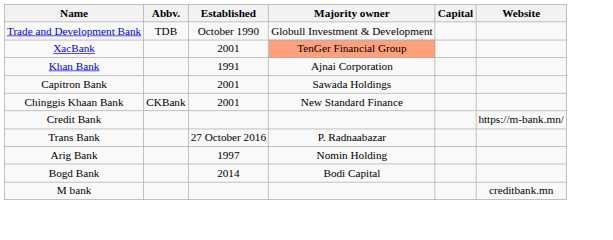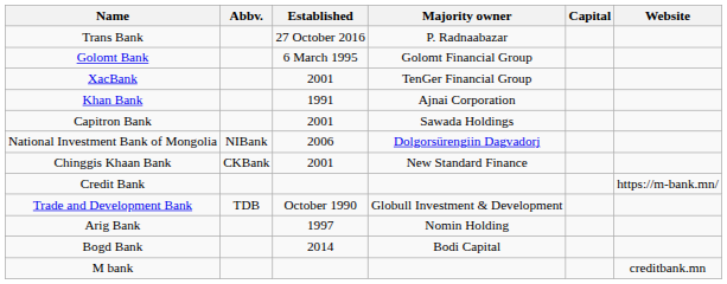 <table class="wikitable sortable" style="text-align:center">
 <tr>
 <th>Name</th>
 <th>Abbv.</th>
 <th>Established</th>
 <th>Majority owner</th>
 <th>Capital</th>
 <th>Website</th>
 </tr>
 <tr>
-<td><a href='#'>Trade and Development Bank</a></td>
-<td>TDB</td>
-<td>October 1990</td>
-<td>Globull Investment & Development</td>
+<td>Trans Bank</td>
+<td></td>
+<td>27 October 2016</td>
+<td>P. Radnaabazar</td>
+<td></td>
+<td></td>
+</tr>
+<tr>
+<td><a href='#'>Golomt Bank</a></td>
+<td></td>
+<td>6 March 1995</td>
+<td>Golomt Financial Group</td>
 <td></td>
 <td></td>
 </tr>
 <tr>
 <td><a href='#'>XacBank</a></td>
 <td></td>
 <td>2001</td>
-<td style="background: lightsalmon;">TenGer Financial Group</td>
+<td>TenGer Financial Group</td>
 <td></td>
 <td></td>
 </tr>
 <tr>
 <td><a href='#'>Khan Bank</a></td>
 <td></td>
 <td>1991</td>
 <td>Ajnai Corporation</td>
 <td></td>
 <td></td>
 </tr>
 <tr>
 <td>Capitron Bank</td>
 <td></td>
 <td>2001</td>
 <td>Sawada Holdings</td>
 <td></td>
 <td></td>
 </tr>
 <tr>
+<td>National Investment Bank of Mongolia</td>
+<td>NIBank</td>
+<td>2006</td>
+<td><a href='#'>Dolgorsürengiin Dagvadorj</a></td>
+<td></td>
+<td></td>
+</tr>
+<tr>
 <td>Chinggis Khaan Bank</td>
 <td>CKBank</td>
 <td>2001</td>
 <td>New Standard Finance</td>
 <td></td>
 <td></td>
 </tr>
 <tr>
 <td>Credit Bank</td>
 <td></td>
 <td></td>
 <td></td>
 <td></td>
 <td>https://m-bank.mn/</td>
 </tr>
 <tr>
-<td>Trans Bank</td>
-<td></td>
-<td>27 October 2016</td>
-<td>P. Radnaabazar</td>
+<td><a href='#'>Trade and Development Bank</a></td>
+<td>TDB</td>
+<td>October 1990</td>
+<td>Globull Investment & Development</td>
 <td></td>
 <td></td>
 </tr>
 <tr>
 <td>Arig Bank</td>
 <td></td>
 <td>1997</td>
 <td>Nomin Holding</td>
 <td></td>
 <td></td>
 </tr>
 <tr>
 <td>Bogd Bank</td>
 <td></td>
 <td>2014</td>
 <td>Bodi Capital</td>
 <td></td>
 <td></td>
 </tr>
 <tr>
 <td>M bank</td>
 <td></td>
 <td></td>
 <td></td>
 <td></td>
 <td>creditbank.mn</td>
 </tr>
 </table>
